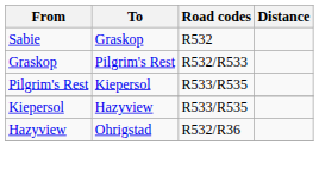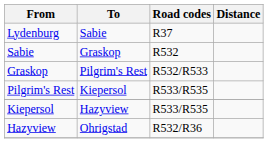 <table class="wikitable">
 <tr>
 <th>From</th>
 <th>To</th>
 <th>Road codes</th>
 <th>Distance</th>
+</tr>
+<tr>
+<td><a href='#'>Lydenburg</a></td>
+<td><a href='#'>Sabie</a></td>
+<td>R37</td>
+<td></td>
 </tr>
 <tr>
 <td><a href='#'>Sabie</a></td>
 <td><a href='#'>Graskop</a></td>
 <td>R532</td>
 <td></td>
 </tr>
 <tr>
 <td><a href='#'>Graskop</a></td>
 <td><a href='#'>Pilgrim's Rest</a></td>
 <td>R532/R533</td>
 <td></td>
 </tr>
 <tr>
 <td><a href='#'>Pilgrim's Rest</a></td>
 <td><a href='#'>Kiepersol</a></td>
 <td>R533/R535</td>
 <td></td>
 </tr>
 <tr>
 </tr>
 <tr>
 <td><a href='#'>Kiepersol</a></td>
 <td><a href='#'>Hazyview</a></td>
 <td>R533/R535</td>
 <td></td>
 </tr>
 <tr>
 <td><a href='#'>Hazyview</a></td>
 <td><a href='#'>Ohrigstad</a></td>
 <td>R532/R36</td>
 <td></td>
 </tr>
 <tr>
 </tr>
 </table>
